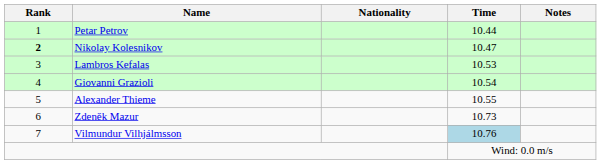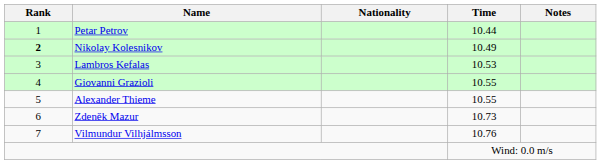 <table class="wikitable sortable" style="text-align:center;width: 55%">
 <tr>
 <th>Rank</th>
 <th>Name</th>
 <th>Nationality</th>
 <th>Time</th>
 <th>Notes</th>
 </tr>
 <tr bgcolor=ccffcc>
 <td>1</td>
 <td align=left><a href='#'>Petar Petrov</a></td>
 <td align=left></td>
 <td>10.44</td>
 <td></td>
 </tr>
 <tr bgcolor=ccffcc>
 <td><strong>2</strong></td>
 <td align=left><a href='#'>Nikolay Kolesnikov</a></td>
 <td align=left></td>
-<td>10.47</td>
+<td>10.49</td>
 <td></td>
 </tr>
 <tr bgcolor=ccffcc>
 <td>3</td>
 <td align=left><a href='#'>Lambros Kefalas</a></td>
 <td align=left></td>
 <td>10.53</td>
 <td></td>
 </tr>
 <tr bgcolor=ccffcc>
 <td>4</td>
 <td align=left><a href='#'>Giovanni Grazioli</a></td>
 <td align=left></td>
-<td>10.54</td>
+<td>10.55</td>
 <td></td>
 </tr>
 <tr>
 <td>5</td>
 <td align=left><a href='#'>Alexander Thieme</a></td>
 <td align=left></td>
 <td>10.55</td>
 <td></td>
 </tr>
 <tr>
 <td>6</td>
 <td align=left><a href='#'>Zdeněk Mazur</a></td>
 <td align=left></td>
 <td>10.73</td>
 <td></td>
 </tr>
 <tr>
 <td>7</td>
 <td align=left><a href='#'>Vilmundur Vilhjálmsson</a></td>
 <td align=left></td>
-<td style="background: lightblue;">10.76</td>
+<td>10.76</td>
 <td></td>
 </tr>
 <tr>
 <td colspan="3"></td>
 <td colspan="2">Wind: 0.0 m/s</td>
 </tr>
 </table>
